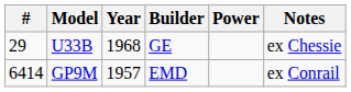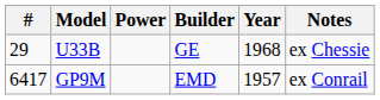 <table class="wikitable" border="1">
 <tr>
 <th>#</th>
 <th>Model</th>
+<th>Power</th>
+<th>Builder</th>
 <th>Year</th>
-<th>Builder</th>
-<th>Power</th>
 <th>Notes</th>
 </tr>
 <tr>
 <td>29</td>
 <td><a href='#'>U33B</a></td>
+<td></td>
+<td><a href='#'>GE</a></td>
 <td>1968</td>
-<td><a href='#'>GE</a></td>
-<td></td>
 <td>ex <a href='#'>Chessie</a></td>
 </tr>
 <tr>
-<td>6414</td>
+<td>6417</td>
 <td><a href='#'>GP9M</a></td>
+<td></td>
+<td><a href='#'>EMD</a></td>
 <td>1957</td>
-<td><a href='#'>EMD</a></td>
-<td></td>
 <td>ex <a href='#'>Conrail</a></td>
 </tr>
 </table>
